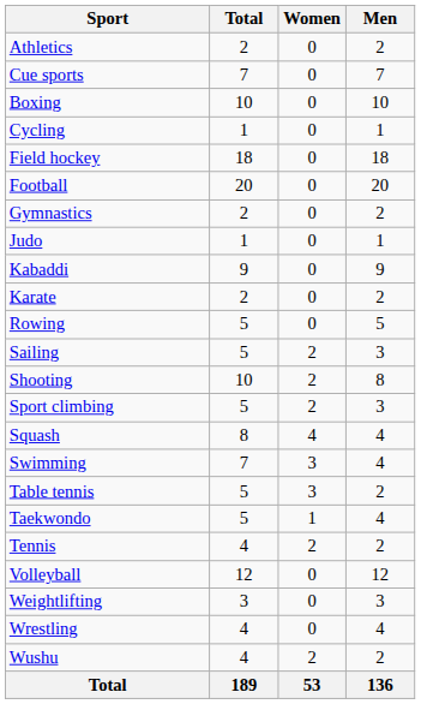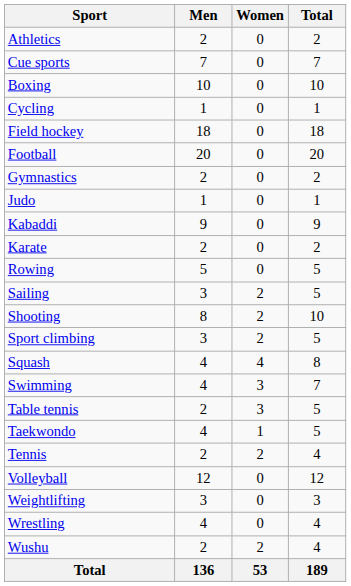 <table class="wikitable sortable" style="text-align:center;">
 <tr>
 <th width=180>Sport</th>
+<th width=55>Men</th>
+<th width=55>Women</th>
 <th width=55>Total</th>
-<th width=55>Women</th>
-<th width=55>Men</th>
 </tr>
 <tr>
 <td align=left><a href='#'>Athletics</a></td>
 <td>2</td>
 <td>0</td>
 <td>2</td>
 </tr>
 <tr>
 <td align=left><a href='#'>Cue sports</a></td>
 <td>7</td>
 <td>0</td>
 <td>7</td>
 </tr>
 <tr>
 <td align=left><a href='#'>Boxing</a></td>
 <td>10</td>
 <td>0</td>
 <td>10</td>
 </tr>
 <tr>
 <td align=left><a href='#'>Cycling</a></td>
 <td>1</td>
 <td>0</td>
 <td>1</td>
 </tr>
 <tr>
 <td align=left><a href='#'>Field hockey</a></td>
 <td>18</td>
 <td>0</td>
 <td>18</td>
 </tr>
 <tr>
 <td align=left><a href='#'>Football</a></td>
 <td>20</td>
 <td>0</td>
 <td>20</td>
 </tr>
 <tr>
 <td align=left><a href='#'>Gymnastics</a></td>
 <td>2</td>
 <td>0</td>
 <td>2</td>
 </tr>
 <tr>
 <td align=left><a href='#'>Judo</a></td>
 <td>1</td>
 <td>0</td>
 <td>1</td>
 </tr>
 <tr>
 <td align=left><a href='#'>Kabaddi</a></td>
 <td>9</td>
 <td>0</td>
 <td>9</td>
 </tr>
 <tr>
 <td align=left><a href='#'>Karate</a></td>
 <td>2</td>
 <td>0</td>
 <td>2</td>
 </tr>
 <tr>
 <td align=left><a href='#'>Rowing</a></td>
 <td>5</td>
 <td>0</td>
 <td>5</td>
 </tr>
 <tr>
 <td align=left><a href='#'>Sailing</a></td>
+<td>3</td>
+<td>2</td>
 <td>5</td>
-<td>2</td>
-<td>3</td>
 </tr>
 <tr>
 <td align=left><a href='#'>Shooting</a></td>
+<td>8</td>
+<td>2</td>
 <td>10</td>
+</tr>
+<tr>
+<td align=left><a href='#'>Sport climbing</a></td>
+<td>3</td>
 <td>2</td>
+<td>5</td>
+</tr>
+<tr>
+<td align=left><a href='#'>Squash</a></td>
+<td>4</td>
+<td>4</td>
 <td>8</td>
 </tr>
 <tr>
-<td align=left><a href='#'>Sport climbing</a></td>
-<td>5</td>
-<td>2</td>
+<td align=left><a href='#'>Swimming</a></td>
+<td>4</td>
 <td>3</td>
-</tr>
-<tr>
-<td align=left><a href='#'>Squash</a></td>
-<td>8</td>
-<td>4</td>
-<td>4</td>
-</tr>
-<tr>
-<td align=left><a href='#'>Swimming</a></td>
 <td>7</td>
-<td>3</td>
-<td>4</td>
 </tr>
 <tr>
 <td align=left><a href='#'>Table tennis</a></td>
+<td>2</td>
+<td>3</td>
 <td>5</td>
-<td>3</td>
-<td>2</td>
 </tr>
 <tr>
 <td align=left><a href='#'>Taekwondo</a></td>
+<td>4</td>
+<td>1</td>
 <td>5</td>
-<td>1</td>
-<td>4</td>
 </tr>
 <tr>
 <td align=left><a href='#'>Tennis</a></td>
-<td>4</td>
 <td>2</td>
 <td>2</td>
+<td>4</td>
 </tr>
 <tr>
 <td align=left><a href='#'>Volleyball</a></td>
 <td>12</td>
 <td>0</td>
 <td>12</td>
 </tr>
 <tr>
 <td align=left><a href='#'>Weightlifting</a></td>
 <td>3</td>
 <td>0</td>
 <td>3</td>
 </tr>
 <tr>
 <td align=left><a href='#'>Wrestling</a></td>
 <td>4</td>
 <td>0</td>
 <td>4</td>
 </tr>
 <tr>
 <td align=left><a href='#'>Wushu</a></td>
-<td>4</td>
 <td>2</td>
 <td>2</td>
+<td>4</td>
 </tr>
 <tr>
 <th>Total</th>
+<th>136</th>
+<th>53</th>
 <th>189</th>
-<th>53</th>
-<th>136</th>
 </tr>
 </table>
